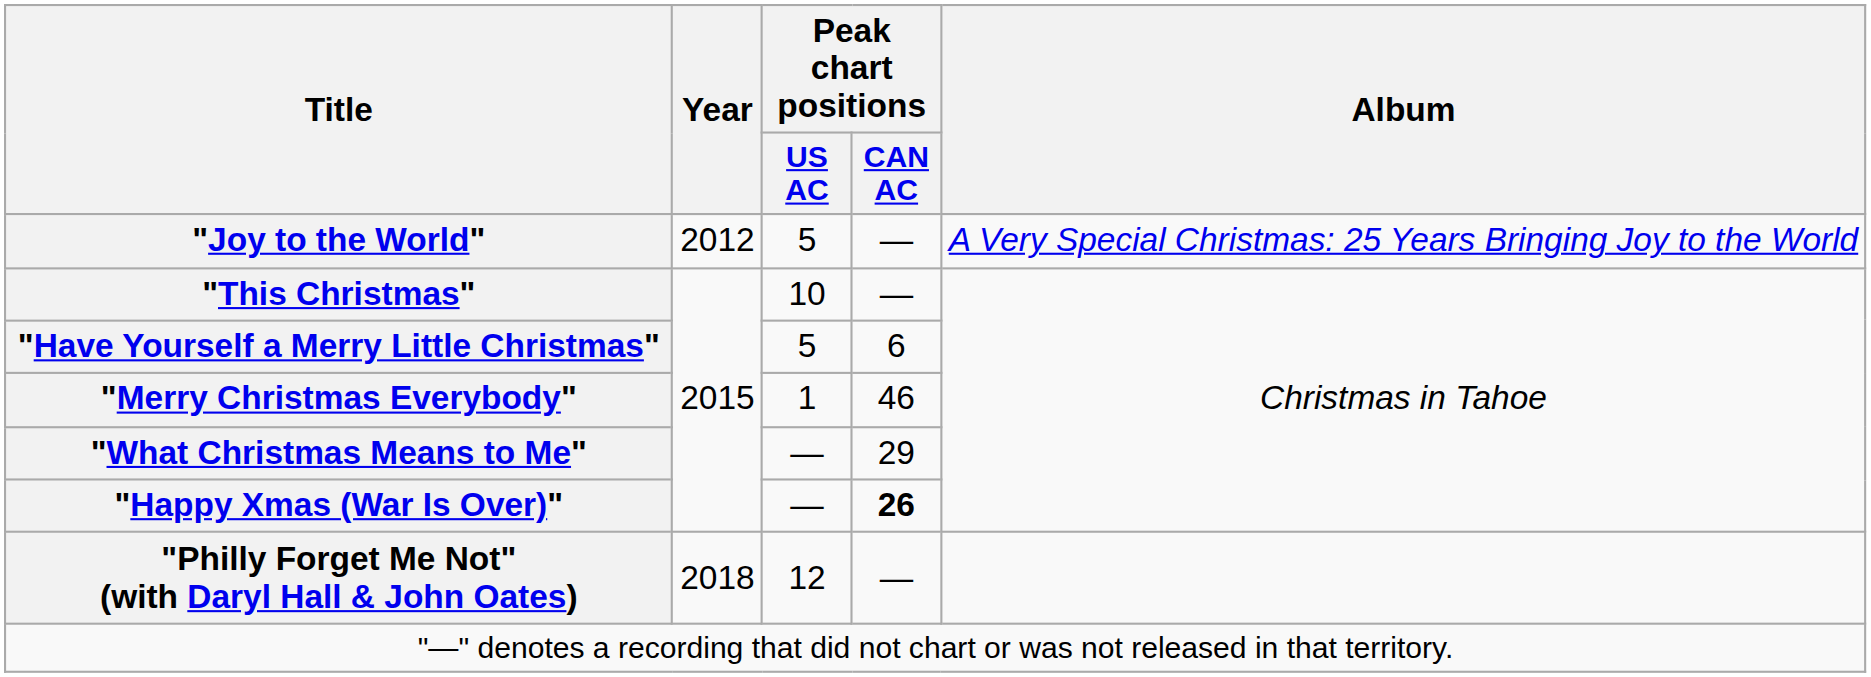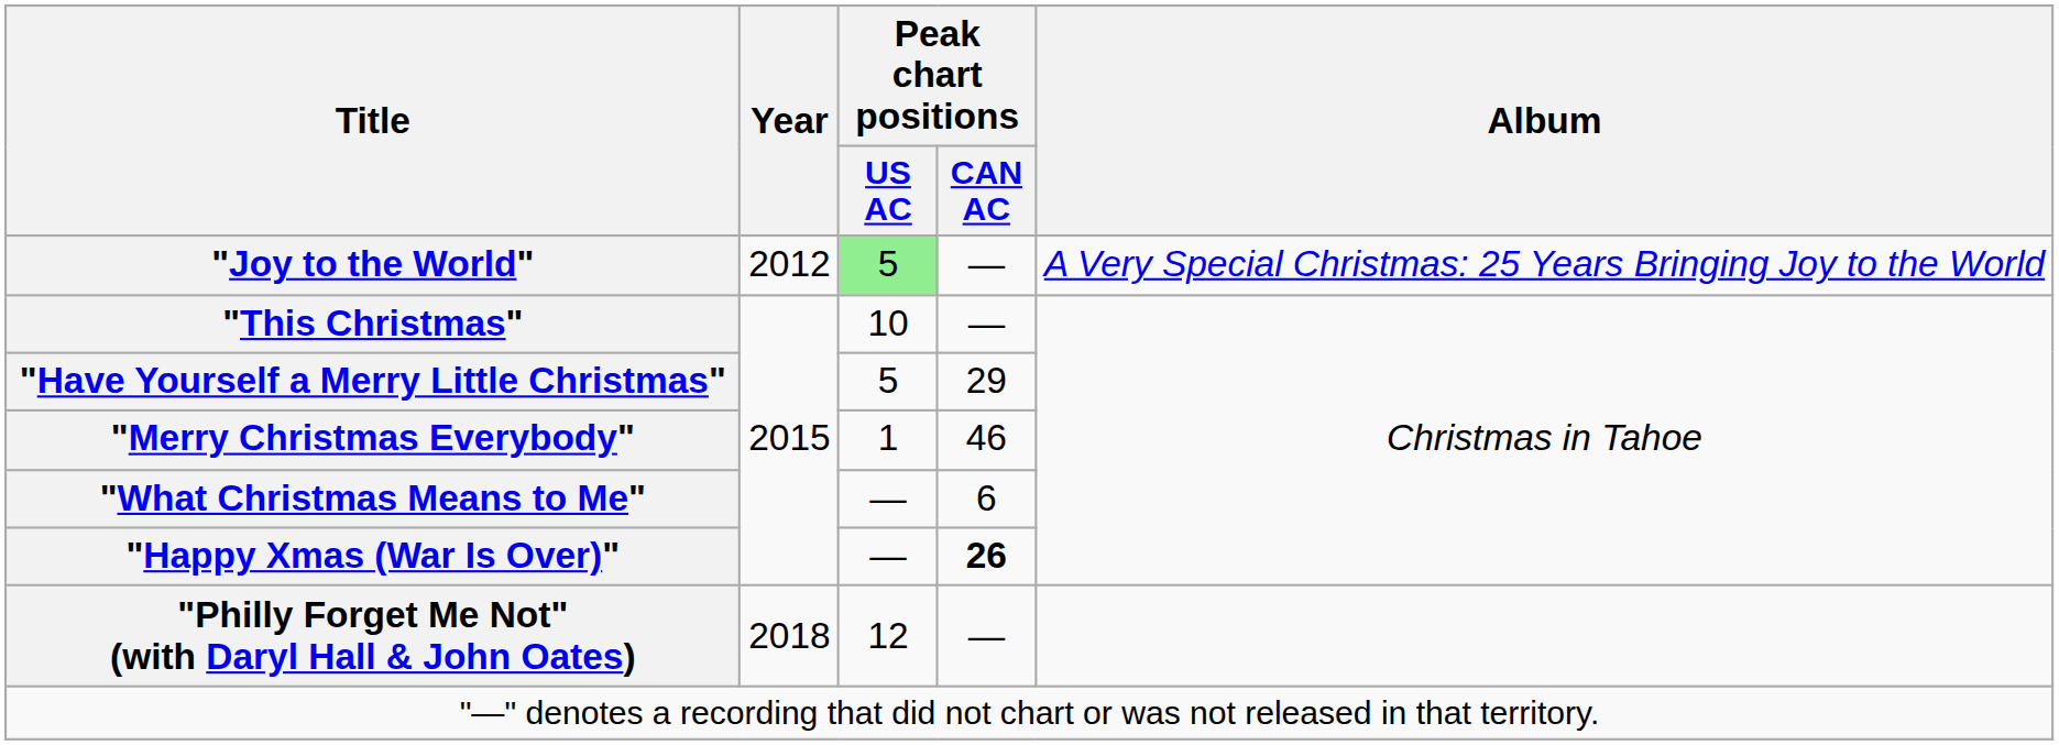 <table class="wikitable plainrowheaders" style="text-align:center;">
 <tr>
 <th scope="col" rowspan="2" style="width:19.5em;">Title</th>
 <th scope="col" rowspan="2">Year</th>
 <th scope="col" colspan="2">Peak chart positions</th>
 <th scope="col" rowspan="2">Album</th>
 </tr>
 <tr>
 <th scope="col" style="width:2.5em;font-size:90%;"><a href='#'>US<br>AC</a><br></th>
 <th scope="col" style="width:2.5em;font-size:90%;"><a href='#'>CAN<br>AC</a><br></th>
 </tr>
 <tr>
 <th scope="row">"<a href='#'>Joy to the World</a>"</th>
 <td>2012</td>
-<td>5</td>
+<td style="background: lightgreen;">5</td>
 <td>—</td>
 <td><em><a href='#'>A Very Special Christmas: 25 Years Bringing Joy to the World</a></em></td>
 </tr>
 <tr>
 <th scope="row">"<a href='#'>This Christmas</a>"</th>
 <td rowspan="5">2015</td>
 <td>10</td>
 <td>—</td>
 <td rowspan="5"><em>Christmas in Tahoe</em></td>
 </tr>
 <tr>
 <th scope="row">"<a href='#'>Have Yourself a Merry Little Christmas</a>"</th>
 <td>5</td>
-<td>6</td>
+<td>29</td>
 </tr>
 <tr>
 <th scope="row">"<a href='#'>Merry Christmas Everybody</a>"</th>
 <td>1</td>
 <td>46</td>
 </tr>
 <tr>
 <th scope="row">"<a href='#'>What Christmas Means to Me</a>"</th>
 <td>—</td>
-<td>29</td>
+<td>6</td>
 </tr>
 <tr>
 <th scope="row">"<a href='#'>Happy Xmas (War Is Over)</a>"</th>
 <td>—</td>
 <td><strong>26</strong></td>
 </tr>
 <tr>
 <th scope="row">"Philly Forget Me Not"<br><span>(with <a href='#'>Daryl Hall & John Oates</a>)</span></th>
 <td>2018</td>
 <td>12</td>
 <td>—</td>
 <td></td>
 </tr>
 <tr>
 <td colspan="5" style="font-size:90%">"—" denotes a recording that did not chart or was not released in that territory.</td>
 </tr>
 </table>
